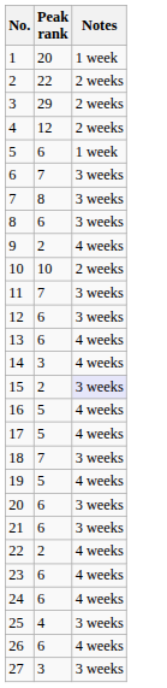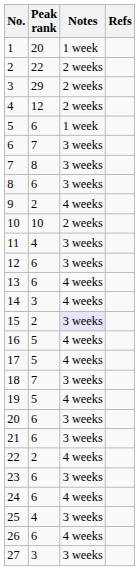 <table class="wikitable">
 <tr>
 <th>No.</th>
 <th>Peak<br>rank</th>
 <th>Notes</th>
+<th>Refs</th>
 </tr>
 <tr>
 <td>1</td>
 <td>20</td>
 <td>1 week</td>
+<td></td>
 </tr>
 <tr>
 <td>2</td>
 <td>22</td>
 <td>2 weeks</td>
+<td></td>
 </tr>
 <tr>
 <td>3</td>
 <td>29</td>
 <td>2 weeks</td>
+<td></td>
 </tr>
 <tr>
 <td>4</td>
 <td>12</td>
 <td>2 weeks</td>
+<td></td>
 </tr>
 <tr>
 <td>5</td>
 <td>6</td>
 <td>1 week</td>
+<td></td>
 </tr>
 <tr>
 <td>6</td>
 <td>7</td>
 <td>3 weeks</td>
+<td></td>
 </tr>
 <tr>
 <td>7</td>
 <td>8</td>
 <td>3 weeks</td>
+<td></td>
 </tr>
 <tr>
 <td>8</td>
 <td>6</td>
 <td>3 weeks</td>
+<td></td>
 </tr>
 <tr>
 <td>9</td>
 <td>2</td>
 <td>4 weeks</td>
+<td></td>
 </tr>
 <tr>
 <td>10</td>
 <td>10</td>
 <td>2 weeks</td>
+<td></td>
 </tr>
 <tr>
 <td>11</td>
-<td>7</td>
+<td>4</td>
 <td>3 weeks</td>
+<td></td>
 </tr>
 <tr>
 <td>12</td>
 <td>6</td>
 <td>3 weeks</td>
+<td></td>
 </tr>
 <tr>
 <td>13</td>
 <td>6</td>
 <td>4 weeks</td>
+<td></td>
 </tr>
 <tr>
 <td>14</td>
 <td>3</td>
 <td>4 weeks</td>
+<td></td>
 </tr>
 <tr>
 <td>15</td>
 <td>2</td>
 <td style="background: lavender;">3 weeks</td>
+<td></td>
 </tr>
 <tr>
 <td>16</td>
 <td>5</td>
 <td>4 weeks</td>
+<td></td>
 </tr>
 <tr>
 <td>17</td>
 <td>5</td>
 <td>4 weeks</td>
+<td></td>
 </tr>
 <tr>
 <td>18</td>
 <td>7</td>
 <td>3 weeks</td>
+<td></td>
 </tr>
 <tr>
 <td>19</td>
 <td>5</td>
 <td>4 weeks</td>
+<td></td>
 </tr>
 <tr>
 <td>20</td>
 <td>6</td>
 <td>3 weeks</td>
+<td></td>
 </tr>
 <tr>
 <td>21</td>
 <td>6</td>
 <td>3 weeks</td>
+<td></td>
 </tr>
 <tr>
 <td>22</td>
 <td>2</td>
 <td>4 weeks</td>
+<td></td>
 </tr>
 <tr>
 <td>23</td>
 <td>6</td>
-<td>4 weeks</td>
+<td>3 weeks</td>
+<td></td>
 </tr>
 <tr>
 <td>24</td>
 <td>6</td>
 <td>4 weeks</td>
+<td></td>
 </tr>
 <tr>
 <td>25</td>
 <td>4</td>
 <td>3 weeks</td>
+<td></td>
 </tr>
 <tr>
 <td>26</td>
 <td>6</td>
 <td>4 weeks</td>
+<td></td>
 </tr>
 <tr>
 <td>27</td>
 <td>3</td>
 <td>3 weeks</td>
+<td></td>
 </tr>
 </table>
